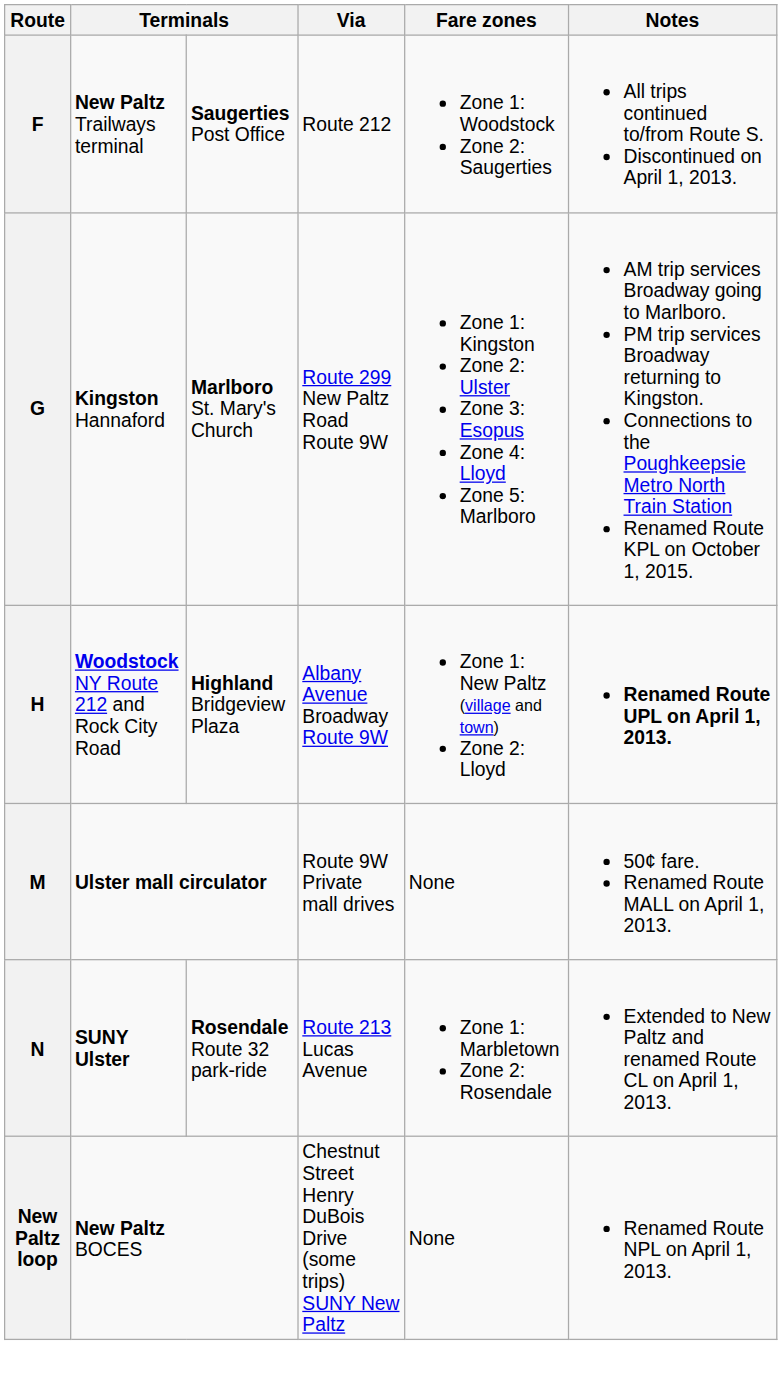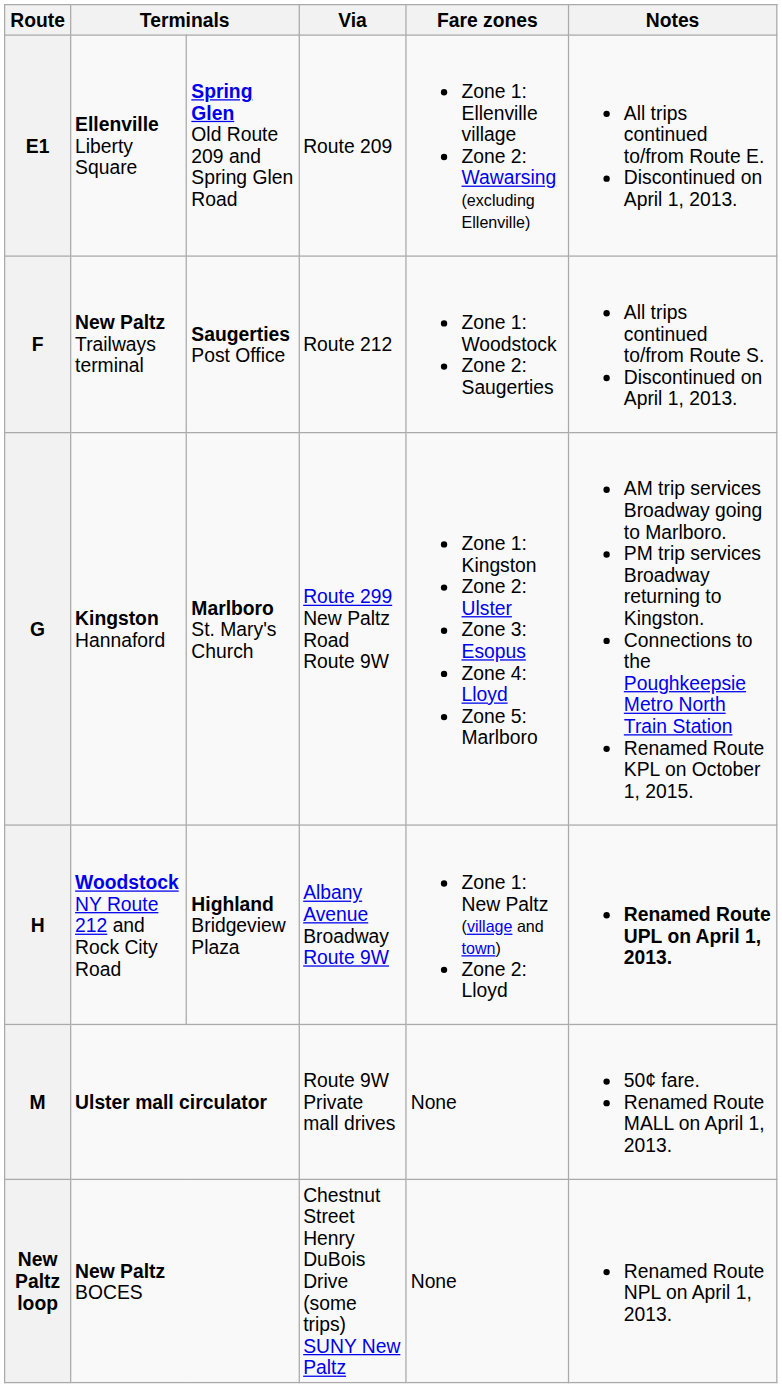 <table class="wikitable" style="font-size: 95%;" |>
 <tr>
 <th>Route</th>
 <th colspan=2>Terminals</th>
 <th>Via</th>
 <th>Fare zones</th>
 <th>Notes</th>
+</tr>
+<tr>
+<th>E1</th>
+<td><strong>Ellenville</strong><br>Liberty Square</td>
+<td><strong><a href='#'>Spring Glen</a></strong><br>Old Route 209 and<br>Spring Glen Road</td>
+<td>Route 209</td>
+<td><br><ul><li>Zone 1: Ellenville village</li><li>Zone 2: <a href='#'>Wawarsing</a><br><small>(excluding Ellenville)</small></li></ul></td>
+<td><br><ul><li>All trips continued to/from Route E.</li><li>Discontinued on April 1, 2013.</li></ul></td>
 </tr>
 <tr>
 <th>F</th>
 <td><strong>New Paltz</strong><br>Trailways terminal</td>
 <td><strong>Saugerties</strong><br>Post Office</td>
 <td>Route 212</td>
 <td><br><ul><li>Zone 1: Woodstock</li><li>Zone 2: Saugerties</li></ul></td>
 <td><br><ul><li>All trips continued to/from Route S.</li><li>Discontinued on April 1, 2013.</li></ul></td>
 </tr>
 <tr>
 <th>G</th>
 <td><strong>Kingston</strong><br>Hannaford</td>
 <td><strong>Marlboro</strong><br>St. Mary's Church</td>
 <td><a href='#'>Route 299</a><br>New Paltz Road<br>Route 9W</td>
 <td><br><ul><li>Zone 1: Kingston</li><li>Zone 2: <a href='#'>Ulster</a></li><li>Zone 3: <a href='#'>Esopus</a></li><li>Zone 4: <a href='#'>Lloyd</a></li><li>Zone 5: Marlboro</li></ul></td>
 <td><br><ul><li>AM trip services Broadway going to Marlboro.</li><li>PM trip services Broadway returning to Kingston.</li><li>Connections to the <a href='#'>Poughkeepsie Metro North Train Station</a></li><li>Renamed Route KPL on October 1, 2015.</li></ul></td>
 </tr>
 <tr>
 <th>H</th>
 <td><strong><a href='#'>Woodstock</a></strong><br><a href='#'>NY Route 212</a> and<br>Rock City Road</td>
 <td><strong>Highland</strong><br>Bridgeview Plaza</td>
 <td><a href='#'>Albany Avenue</a><br>Broadway<br><a href='#'>Route 9W</a></td>
 <td><br><ul><li>Zone 1: New Paltz<br><small>(<a href='#'>village</a> and <a href='#'>town</a>)</small></li><li>Zone 2: Lloyd</li></ul></td>
 <td><strong><br><ul><li>Renamed Route UPL on April 1, 2013.</li></ul></strong></td>
 </tr>
 <tr>
 <th>M</th>
 <td colspan=2><strong>Ulster mall circulator</strong></td>
 <td>Route 9W<br>Private mall drives</td>
 <td>None</td>
 <td><br><ul><li>50¢ fare.</li><li>Renamed Route MALL on April 1, 2013.</li></ul></td>
 </tr>
 <tr>
-<th>N</th>
-<td><strong>SUNY Ulster</strong></td>
-<td><strong>Rosendale</strong><br>Route 32 park-ride</td>
-<td><a href='#'>Route 213</a><br>Lucas Avenue</td>
-<td><br><ul><li>Zone 1: Marbletown</li><li>Zone 2: Rosendale</li></ul></td>
-<td><br><ul><li>Extended to New Paltz and renamed Route CL on April 1, 2013.</li></ul></td>
-</tr>
-<tr>
 <th>New Paltz<br>loop</th>
 <td colspan=2><strong>New Paltz</strong><br>BOCES</td>
 <td>Chestnut Street<br>Henry DuBois Drive (some trips)<br><a href='#'>SUNY New Paltz</a></td>
 <td>None</td>
 <td><br><ul><li>Renamed Route NPL on April 1, 2013.</li></ul></td>
 </tr>
 </table>
